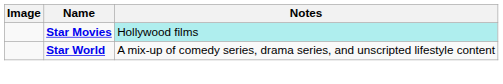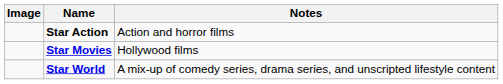 <table class="wikitable sortable">
 <tr>
 <th>Image</th>
 <th>Name</th>
 <th>Notes</th>
 </tr>
 <tr>
 <td></td>
+<td><strong>Star Action</strong></td>
+<td>Action and horror films</td>
+</tr>
+<tr>
+<td></td>
 <td><strong><a href='#'>Star Movies</a></strong></td>
-<td style="background: paleturquoise;">Hollywood films</td>
+<td>Hollywood films</td>
 </tr>
 <tr>
 <td></td>
 <td><strong><a href='#'>Star World</a></strong></td>
 <td>A mix-up of comedy series, drama series, and unscripted lifestyle content</td>
 </tr>
 </table>
